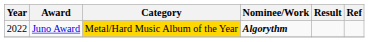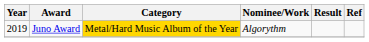 <table class="wikitable">
 <tr>
 <th>Year</th>
 <th>Award</th>
 <th>Category</th>
 <th>Nominee/Work</th>
 <th>Result</th>
 <th>Ref</th>
 </tr>
 <tr>
-<td>2022</td>
+<td>2019</td>
 <td><a href='#'>Juno Award</a></td>
 <td style="background: gold;">Metal/Hard Music Album of the Year</td>
-<td><strong><em>Algorythm</em></strong></td>
+<td><em>Algorythm</em></td>
 <td></td>
 <td></td>
 </tr>
 <tr>
 </tr>
 </table>
